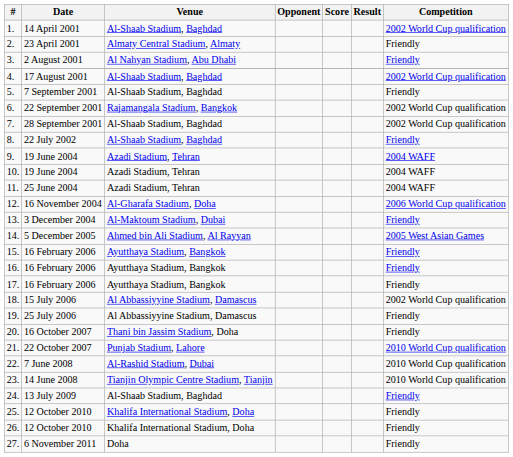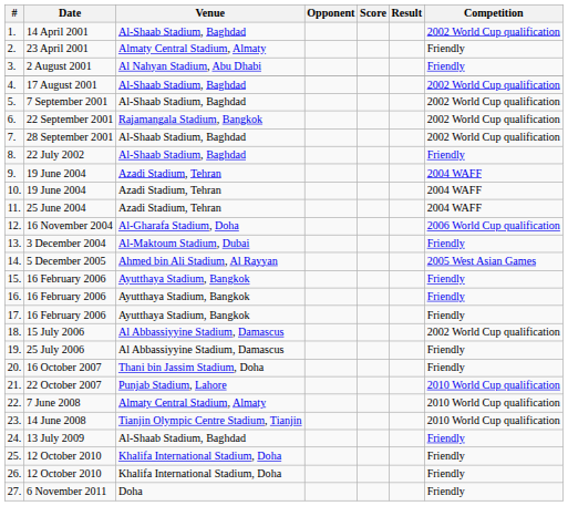 <table class="wikitable collapsible collapsed" style="font-size:100%">
 <tr>
 <th>#</th>
 <th>Date</th>
 <th>Venue</th>
 <th>Opponent</th>
 <th>Score</th>
 <th>Result</th>
 <th>Competition</th>
 </tr>
 <tr>
 <td>1.</td>
 <td>14 April 2001</td>
 <td><a href='#'>Al-Shaab Stadium</a>, <a href='#'>Baghdad</a></td>
 <td></td>
 <td></td>
 <td></td>
 <td><a href='#'>2002 World Cup qualification</a></td>
 </tr>
 <tr>
 <td>2.</td>
 <td>23 April 2001</td>
 <td><a href='#'>Almaty Central Stadium</a>, <a href='#'>Almaty</a></td>
 <td></td>
 <td></td>
 <td></td>
 <td>Friendly</td>
 </tr>
 <tr>
 <td>3.</td>
 <td>2 August 2001</td>
 <td><a href='#'>Al Nahyan Stadium</a>, <a href='#'>Abu Dhabi</a></td>
 <td></td>
 <td></td>
 <td></td>
 <td><a href='#'>Friendly</a></td>
 </tr>
 <tr>
 </tr>
 <tr>
 <td>4.</td>
 <td>17 August 2001</td>
 <td><a href='#'>Al-Shaab Stadium</a>, <a href='#'>Baghdad</a></td>
 <td></td>
 <td></td>
 <td></td>
 <td><a href='#'>2002 World Cup qualification</a></td>
 </tr>
 <tr>
 <td>5.</td>
 <td>7 September 2001</td>
 <td>Al-Shaab Stadium, Baghdad</td>
 <td></td>
 <td></td>
 <td></td>
-<td>Friendly</td>
+<td>2002 World Cup qualification</td>
 </tr>
 <tr>
 <td>6.</td>
 <td>22 September 2001</td>
 <td><a href='#'>Rajamangala Stadium</a>, <a href='#'>Bangkok</a></td>
 <td></td>
 <td></td>
 <td></td>
 <td>2002 World Cup qualification</td>
 </tr>
 <tr>
 <td>7.</td>
 <td>28 September 2001</td>
 <td>Al-Shaab Stadium, Baghdad</td>
 <td></td>
 <td></td>
 <td></td>
 <td>2002 World Cup qualification</td>
 </tr>
 <tr>
 <td>8.</td>
 <td>22 July 2002</td>
 <td><a href='#'>Al-Shaab Stadium</a>, <a href='#'>Baghdad</a></td>
 <td></td>
 <td></td>
 <td></td>
 <td><a href='#'>Friendly</a></td>
 </tr>
 <tr>
 <td>9.</td>
 <td>19 June 2004</td>
 <td><a href='#'>Azadi Stadium</a>, <a href='#'>Tehran</a></td>
 <td></td>
 <td></td>
 <td></td>
 <td><a href='#'>2004 WAFF</a></td>
 </tr>
 <tr>
 <td>10.</td>
 <td>19 June 2004</td>
 <td>Azadi Stadium, Tehran</td>
 <td></td>
 <td></td>
 <td></td>
 <td>2004 WAFF</td>
 </tr>
 <tr>
 <td>11.</td>
 <td>25 June 2004</td>
 <td>Azadi Stadium, Tehran</td>
 <td></td>
 <td></td>
 <td></td>
 <td>2004 WAFF</td>
 </tr>
 <tr>
 <td>12.</td>
 <td>16 November 2004</td>
 <td><a href='#'>Al-Gharafa Stadium</a>, <a href='#'>Doha</a></td>
 <td></td>
 <td></td>
 <td></td>
 <td><a href='#'>2006 World Cup qualification</a></td>
 </tr>
 <tr>
 <td>13.</td>
 <td>3 December 2004</td>
 <td><a href='#'>Al-Maktoum Stadium</a>, <a href='#'>Dubai</a></td>
 <td></td>
 <td></td>
 <td></td>
 <td><a href='#'>Friendly</a></td>
 </tr>
 <tr>
 <td>14.</td>
 <td>5 December 2005</td>
 <td><a href='#'>Ahmed bin Ali Stadium</a>, <a href='#'>Al Rayyan</a></td>
 <td></td>
 <td></td>
 <td></td>
 <td><a href='#'>2005 West Asian Games</a></td>
 </tr>
 <tr>
 <td>15.</td>
 <td>16 February 2006</td>
 <td><a href='#'>Ayutthaya Stadium</a>, <a href='#'>Bangkok</a></td>
 <td></td>
 <td></td>
 <td></td>
 <td><a href='#'>Friendly</a></td>
 </tr>
 <tr>
 <td>16.</td>
 <td>16 February 2006</td>
 <td>Ayutthaya Stadium, Bangkok</td>
 <td></td>
 <td></td>
 <td></td>
 <td><a href='#'>Friendly</a></td>
 </tr>
 <tr>
 <td>17.</td>
 <td>16 February 2006</td>
 <td>Ayutthaya Stadium, Bangkok</td>
 <td></td>
 <td></td>
 <td></td>
 <td>Friendly</td>
 </tr>
 <tr>
 <td>18.</td>
 <td>15 July 2006</td>
 <td><a href='#'>Al Abbassiyyine Stadium</a>, <a href='#'>Damascus</a></td>
 <td></td>
 <td></td>
 <td></td>
 <td>2002 World Cup qualification</td>
 </tr>
 <tr>
 <td>19.</td>
 <td>25 July 2006</td>
 <td>Al Abbassiyyine Stadium, Damascus</td>
 <td></td>
 <td></td>
 <td></td>
 <td>Friendly</td>
 </tr>
 <tr>
 <td>20.</td>
 <td>16 October 2007</td>
 <td><a href='#'>Thani bin Jassim Stadium</a>, Doha</td>
 <td></td>
 <td></td>
 <td></td>
 <td>Friendly</td>
 </tr>
 <tr>
 <td>21.</td>
 <td>22 October 2007</td>
 <td><a href='#'>Punjab Stadium</a>, <a href='#'>Lahore</a></td>
 <td></td>
 <td></td>
 <td></td>
 <td><a href='#'>2010 World Cup qualification</a></td>
 </tr>
 <tr>
 <td>22.</td>
 <td>7 June 2008</td>
-<td><a href='#'>Al-Rashid Stadium</a>, <a href='#'>Dubai</a></td>
+<td><a href='#'>Almaty Central Stadium</a>, <a href='#'>Almaty</a></td>
 <td></td>
 <td></td>
 <td></td>
 <td>2010 World Cup qualification</td>
 </tr>
 <tr>
 <td>23.</td>
 <td>14 June 2008</td>
 <td><a href='#'>Tianjin Olympic Centre Stadium</a>, <a href='#'>Tianjin</a></td>
 <td></td>
 <td></td>
 <td></td>
 <td>2010 World Cup qualification</td>
 </tr>
 <tr>
 <td>24.</td>
 <td>13 July 2009</td>
 <td>Al-Shaab Stadium, Baghdad</td>
 <td></td>
 <td></td>
 <td></td>
 <td><a href='#'>Friendly</a></td>
 </tr>
 <tr>
 <td>25.</td>
 <td>12 October 2010</td>
 <td><a href='#'>Khalifa International Stadium</a>, <a href='#'>Doha</a></td>
 <td></td>
 <td></td>
 <td></td>
 <td>Friendly</td>
 </tr>
 <tr>
 <td>26.</td>
 <td>12 October 2010</td>
 <td>Khalifa International Stadium, Doha</td>
 <td></td>
 <td></td>
 <td></td>
 <td>Friendly</td>
 </tr>
 <tr>
 <td>27.</td>
 <td>6 November 2011</td>
 <td>Doha</td>
 <td></td>
 <td></td>
 <td></td>
 <td>Friendly</td>
 </tr>
 </table>
